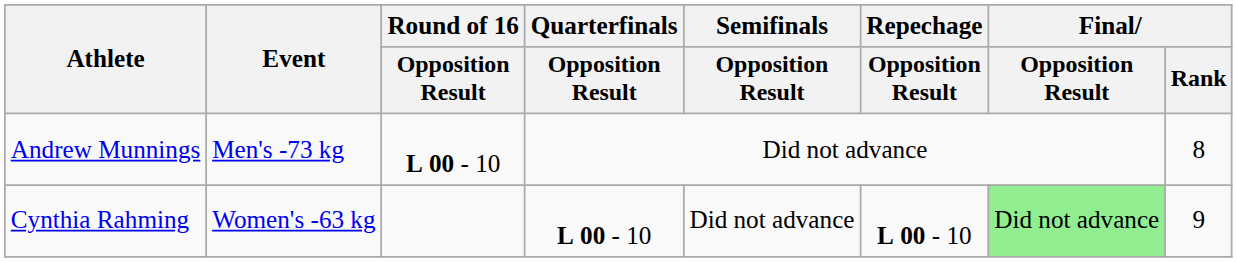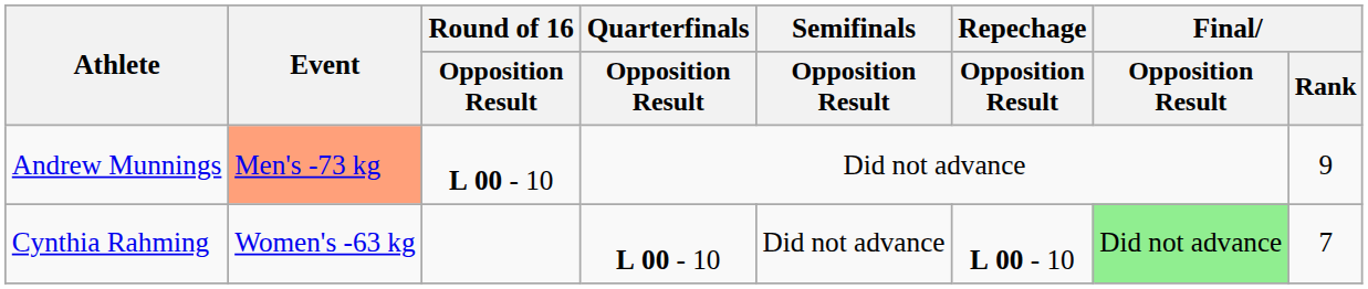 <table class="wikitable" style="font-size:90%;">
 <tr>
 <th rowspan=2>Athlete</th>
 <th rowspan=2>Event</th>
 <th>Round of 16</th>
 <th>Quarterfinals</th>
 <th>Semifinals</th>
 <th>Repechage</th>
 <th colspan=2>Final/</th>
 </tr>
 <tr style="font-size:95%">
 <th>Opposition<br>Result</th>
 <th>Opposition<br>Result</th>
 <th>Opposition<br>Result</th>
 <th>Opposition<br>Result</th>
 <th>Opposition<br>Result</th>
 <th>Rank</th>
 </tr>
 <tr align=center>
 <td align=left><a href='#'>Andrew Munnings</a></td>
-<td align=left><a href='#'>Men's -73 kg</a></td>
+<td align=left style="background: lightsalmon;"><a href='#'>Men's -73 kg</a></td>
 <td><br><strong>L</strong> <strong>00</strong> - 10</td>
 <td colspan=4>Did not advance</td>
-<td>8</td>
+<td>9</td>
 </tr>
 <tr align=center>
 <td align=left><a href='#'>Cynthia Rahming</a></td>
 <td align=left><a href='#'>Women's -63 kg</a></td>
 <td></td>
 <td><br><strong>L</strong> <strong>00</strong> - 10</td>
 <td>Did not advance</td>
 <td><br><strong>L</strong> <strong>00</strong> - 10</td>
 <td style="background: lightgreen;">Did not advance</td>
-<td>9</td>
+<td>7</td>
 </tr>
 </table>
